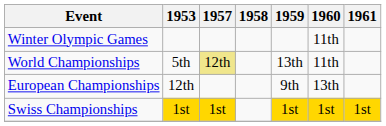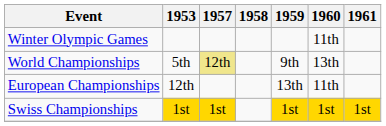 <table class="wikitable">
 <tr>
 <th>Event</th>
 <th>1953</th>
 <th>1957</th>
 <th>1958</th>
 <th>1959</th>
 <th>1960</th>
 <th>1961</th>
 </tr>
 <tr>
 <td><a href='#'>Winter Olympic Games</a></td>
 <td></td>
 <td></td>
 <td></td>
 <td></td>
 <td align="center">11th</td>
 <td></td>
 </tr>
 <tr>
 <td><a href='#'>World Championships</a></td>
 <td align="center">5th</td>
 <td align="center" style="background: khaki;">12th</td>
 <td></td>
+<td align="center">9th</td>
 <td align="center">13th</td>
-<td align="center">11th</td>
 <td></td>
 </tr>
 <tr>
 <td><a href='#'>European Championships</a></td>
 <td align="center">12th</td>
 <td></td>
 <td></td>
-<td align="center">9th</td>
 <td align="center">13th</td>
+<td align="center">11th</td>
 <td></td>
 </tr>
 <tr>
 <td><a href='#'>Swiss Championships</a></td>
 <td align="center" bgcolor="gold">1st</td>
 <td align="center" bgcolor="gold">1st</td>
 <td></td>
 <td align="center" bgcolor="gold">1st</td>
 <td align="center" bgcolor="gold">1st</td>
 <td align="center" bgcolor="gold">1st</td>
 </tr>
 <tr>
 </tr>
 </table>
